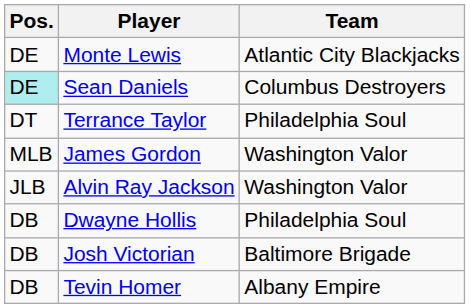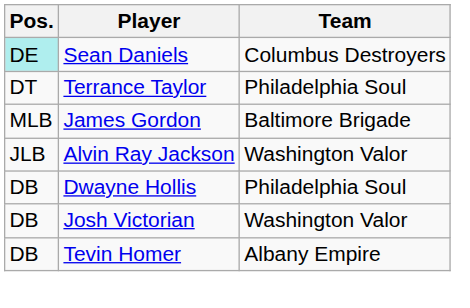 <table class="wikitable">
 <tr>
 <th>Pos.</th>
 <th>Player</th>
 <th>Team</th>
-</tr>
-<tr>
-<td>DE</td>
-<td><a href='#'>Monte Lewis</a></td>
-<td>Atlantic City Blackjacks</td>
 </tr>
 <tr>
 <td style="background: paleturquoise;">DE</td>
 <td><a href='#'>Sean Daniels</a></td>
 <td>Columbus Destroyers</td>
 </tr>
 <tr>
 <td>DT</td>
 <td><a href='#'>Terrance Taylor</a></td>
 <td>Philadelphia Soul</td>
 </tr>
 <tr>
 <td>MLB</td>
 <td><a href='#'>James Gordon</a></td>
-<td>Washington Valor</td>
+<td>Baltimore Brigade</td>
 </tr>
 <tr>
 <td>JLB</td>
 <td><a href='#'>Alvin Ray Jackson</a></td>
 <td>Washington Valor</td>
 </tr>
 <tr>
 <td>DB</td>
 <td><a href='#'>Dwayne Hollis</a></td>
 <td>Philadelphia Soul</td>
 </tr>
 <tr>
 <td>DB</td>
 <td><a href='#'>Josh Victorian</a></td>
-<td>Baltimore Brigade</td>
+<td>Washington Valor</td>
 </tr>
 <tr>
 <td>DB</td>
 <td><a href='#'>Tevin Homer</a></td>
 <td>Albany Empire</td>
 </tr>
 </table>
